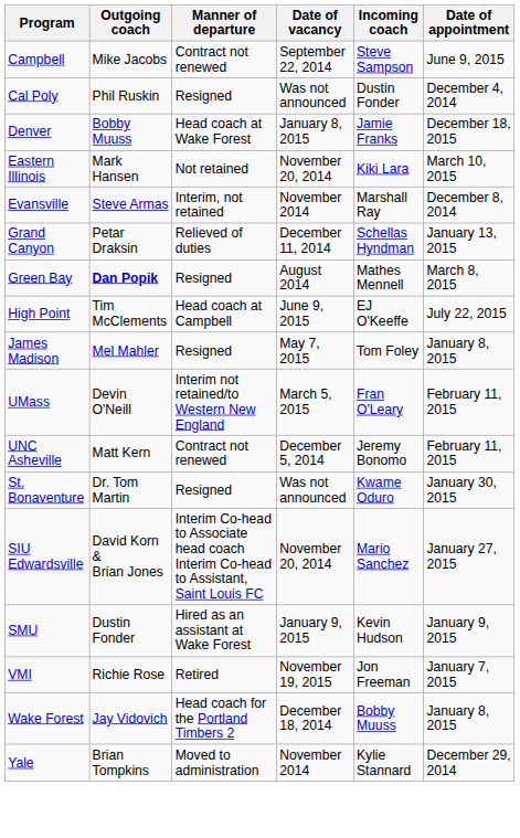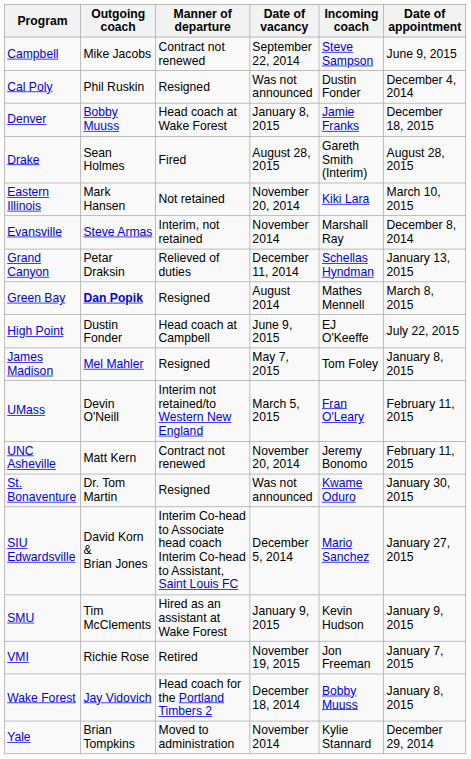 <table class="wikitable sortable">
 <tr>
 <th>Program</th>
 <th>Outgoing coach</th>
 <th>Manner of departure</th>
 <th>Date of vacancy</th>
 <th>Incoming coach</th>
 <th>Date of appointment</th>
 </tr>
 <tr>
 <td><a href='#'>Campbell</a></td>
 <td>Mike Jacobs</td>
 <td>Contract not renewed</td>
 <td>September 22, 2014</td>
 <td><a href='#'>Steve Sampson</a></td>
 <td>June 9, 2015 </td>
 </tr>
 <tr>
 <td><a href='#'>Cal Poly</a></td>
 <td>Phil Ruskin</td>
 <td>Resigned</td>
 <td>Was not announced</td>
 <td>Dustin Fonder</td>
 <td>December 4, 2014</td>
 </tr>
 <tr>
 <td><a href='#'>Denver</a></td>
 <td><a href='#'>Bobby Muuss</a></td>
 <td>Head coach at Wake Forest</td>
 <td>January 8, 2015</td>
 <td><a href='#'>Jamie Franks</a></td>
 <td>December 18, 2015</td>
+</tr>
+<tr>
+<td><a href='#'>Drake</a></td>
+<td>Sean Holmes</td>
+<td>Fired</td>
+<td>August 28, 2015</td>
+<td>Gareth Smith (Interim)</td>
+<td>August 28, 2015 </td>
 </tr>
 <tr>
 <td><a href='#'>Eastern Illinois</a></td>
 <td>Mark Hansen</td>
 <td>Not retained</td>
 <td>November 20, 2014</td>
 <td><a href='#'>Kiki Lara</a></td>
 <td>March 10, 2015</td>
 </tr>
 <tr>
 <td><a href='#'>Evansville</a></td>
 <td><a href='#'>Steve Armas</a></td>
 <td>Interim, not retained</td>
 <td>November 2014</td>
 <td>Marshall Ray</td>
 <td>December 8, 2014</td>
 </tr>
 <tr>
 <td><a href='#'>Grand Canyon</a></td>
 <td>Petar Draksin</td>
 <td>Relieved of duties</td>
 <td>December 11, 2014</td>
 <td><a href='#'>Schellas Hyndman</a></td>
 <td>January 13, 2015</td>
 </tr>
 <tr>
 <td><a href='#'>Green Bay</a></td>
 <td><strong><a href='#'>Dan Popik</a></strong></td>
 <td>Resigned</td>
 <td>August 2014</td>
 <td>Mathes Mennell</td>
 <td>March 8, 2015</td>
 </tr>
 <tr>
 <td><a href='#'>High Point</a></td>
-<td>Tim McClements</td>
+<td>Dustin Fonder</td>
 <td>Head coach at Campbell</td>
 <td>June 9, 2015</td>
 <td>EJ O'Keeffe</td>
 <td>July 22, 2015 </td>
 </tr>
 <tr>
 <td><a href='#'>James Madison</a></td>
 <td><a href='#'>Mel Mahler</a></td>
 <td>Resigned</td>
 <td>May 7, 2015</td>
 <td>Tom Foley</td>
 <td>January 8, 2015</td>
 </tr>
 <tr>
 <td><a href='#'>UMass</a></td>
 <td>Devin O'Neill</td>
 <td>Interim not retained/to <a href='#'>Western New England</a></td>
 <td>March 5, 2015</td>
 <td><a href='#'>Fran O'Leary</a></td>
 <td>February 11, 2015 </td>
 </tr>
 <tr>
 <td><a href='#'>UNC Asheville</a></td>
 <td>Matt Kern</td>
 <td>Contract not renewed</td>
-<td>December 5, 2014</td>
+<td>November 20, 2014</td>
 <td>Jeremy Bonomo</td>
 <td>February 11, 2015</td>
 </tr>
 <tr>
 <td><a href='#'>St. Bonaventure</a></td>
 <td>Dr. Tom Martin</td>
 <td>Resigned</td>
 <td>Was not announced</td>
 <td><a href='#'>Kwame Oduro</a></td>
 <td>January 30, 2015</td>
 </tr>
 <tr>
 <td><a href='#'>SIU Edwardsville</a></td>
 <td>David Korn & <br>Brian Jones</td>
 <td>Interim Co-head to Associate head coach<br>Interim Co-head to Assistant, <a href='#'>Saint Louis FC</a></td>
-<td>November 20, 2014</td>
+<td>December 5, 2014</td>
 <td><a href='#'>Mario Sanchez</a></td>
 <td>January 27, 2015</td>
 </tr>
 <tr>
 <td><a href='#'>SMU</a></td>
-<td>Dustin Fonder</td>
+<td>Tim McClements</td>
 <td>Hired as an assistant at Wake Forest</td>
 <td>January 9, 2015</td>
 <td>Kevin Hudson</td>
 <td>January 9, 2015 </td>
 </tr>
 <tr>
 <td><a href='#'>VMI</a></td>
 <td>Richie Rose</td>
 <td>Retired</td>
 <td>November 19, 2015</td>
 <td>Jon Freeman</td>
 <td>January 7, 2015</td>
 </tr>
 <tr>
 <td><a href='#'>Wake Forest</a></td>
 <td><a href='#'>Jay Vidovich</a></td>
 <td>Head coach for the <a href='#'>Portland Timbers 2</a></td>
 <td>December 18, 2014</td>
 <td><a href='#'>Bobby Muuss</a></td>
 <td>January 8, 2015</td>
 </tr>
 <tr>
 <td><a href='#'>Yale</a></td>
 <td>Brian Tompkins</td>
 <td>Moved to administration</td>
 <td>November 2014</td>
 <td>Kylie Stannard</td>
 <td>December 29, 2014</td>
 </tr>
 </table>
